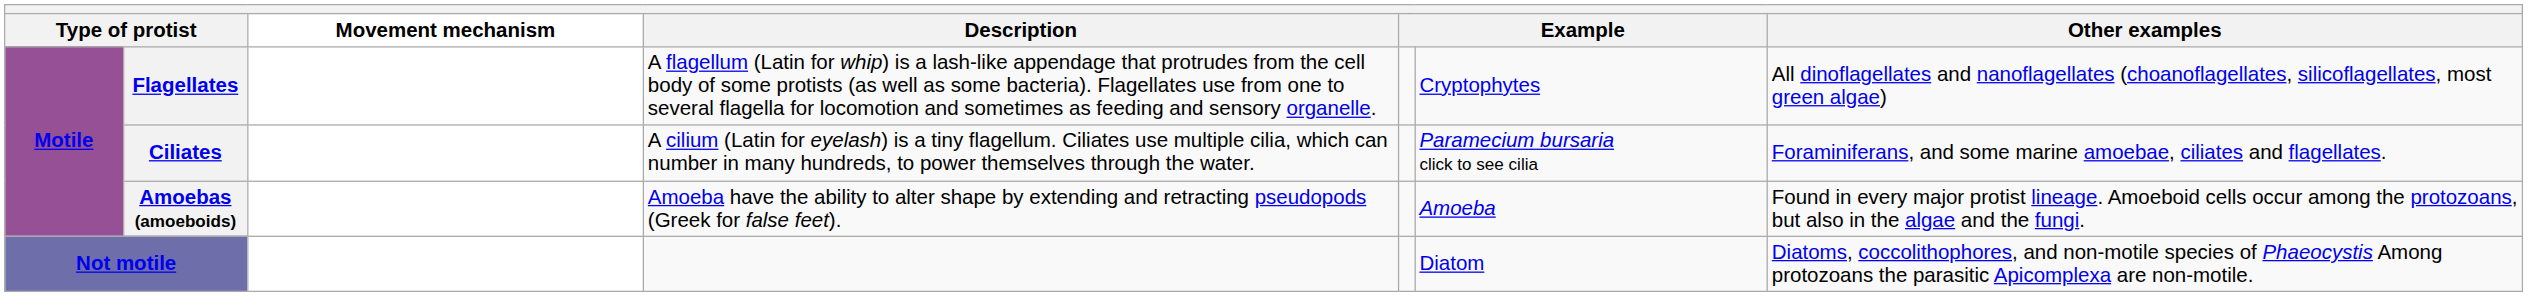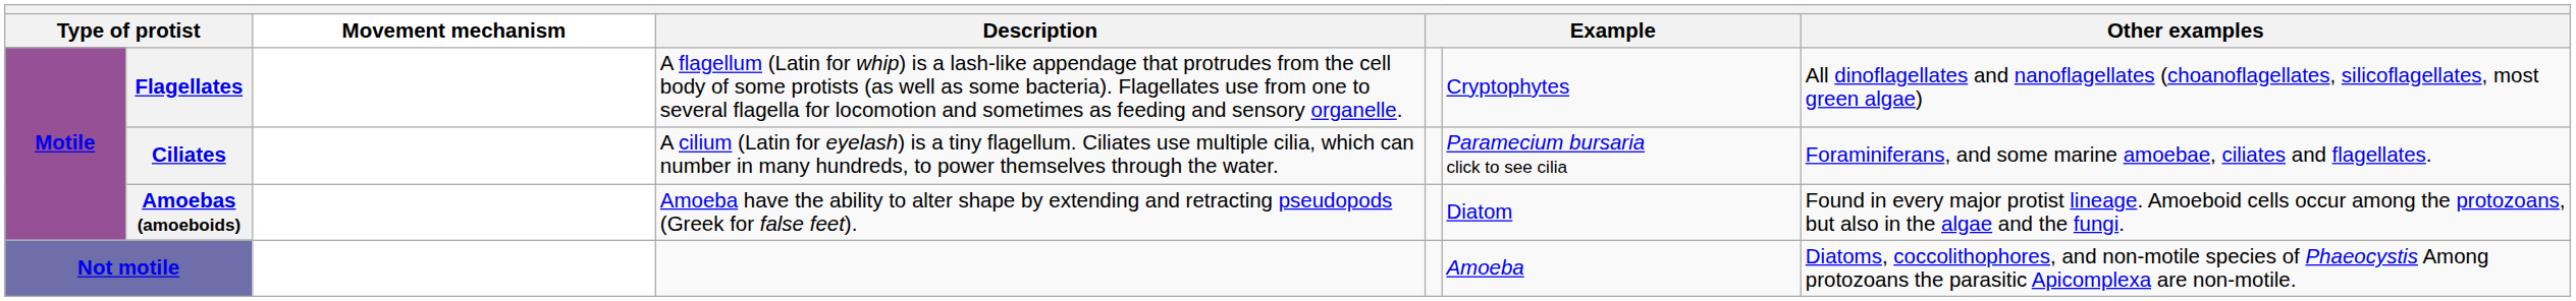 <table class="wikitable">
 <tr>
 <th colspan=9></th>
 </tr>
 <tr>
 <th colspan=2>Type of protist</th>
 <th style="background:rgb(255,255,255)">Movement mechanism</th>
 <th width=30%>Description</th>
 <th colspan=2>Example</th>
 <th width=30%>Other examples</th>
 </tr>
 <tr>
 <th rowspan=3 style="background:rgb(150,80,150)"><a href='#'><span>Motile</span></a></th>
 <th width=90px><a href='#'>Flagellates</a></th>
 <td style="background:rgb(255,255,255)"></td>
 <td>A <a href='#'>flagellum</a> (Latin for <em>whip</em>) is a lash-like appendage that protrudes from the cell body of some protists (as well as some bacteria). Flagellates use from one to several flagella for locomotion and sometimes as feeding and sensory <a href='#'>organelle</a>.</td>
 <td></td>
 <td><a href='#'>Cryptophytes</a></td>
 <td>All <a href='#'>dinoflagellates</a> and <a href='#'>nanoflagellates</a> (<a href='#'>choanoflagellates</a>, <a href='#'>silicoflagellates</a>, most <a href='#'>green algae</a>)<br></td>
 </tr>
 <tr>
 <th><a href='#'>Ciliates</a></th>
 <td style="background:rgb(255,255,255)"></td>
 <td>A <a href='#'>cilium</a> (Latin for <em>eyelash</em>) is a tiny flagellum. Ciliates use multiple cilia, which can number in many hundreds, to power themselves through the water.</td>
 <td></td>
 <td><em><a href='#'>Paramecium bursaria</a></em><br><small>click to see cilia</small></td>
 <td><a href='#'>Foraminiferans</a>, and some marine <a href='#'>amoebae</a>, <a href='#'>ciliates</a> and <a href='#'>flagellates</a>.</td>
 </tr>
 <tr>
 <th><a href='#'>Amoebas</a><br><small>(amoeboids)</small></th>
 <td style="background:rgb(255,255,255)"></td>
 <td><a href='#'>Amoeba</a> have the ability to alter shape by extending and retracting <a href='#'>pseudopods</a> (Greek for <em>false feet</em>).</td>
 <td></td>
-<td><em><a href='#'>Amoeba</a></em></td>
+<td><a href='#'>Diatom</a></td>
 <td>Found in every major protist <a href='#'>lineage</a>. Amoeboid cells occur among the <a href='#'>protozoans</a>, but also in the <a href='#'>algae</a> and the <a href='#'>fungi</a>.</td>
 </tr>
 <tr>
 <th colspan=2 style="background:rgb(110,110,170)"><a href='#'><span>Not motile</span></a></th>
 <td style="background:rgb(255,255,255)"></td>
 <td></td>
 <td></td>
-<td><a href='#'>Diatom</a></td>
+<td><em><a href='#'>Amoeba</a></em></td>
 <td><a href='#'>Diatoms</a>, <a href='#'>coccolithophores</a>, and non‐motile species of <em><a href='#'>Phaeocystis</a></em> Among protozoans the parasitic <a href='#'>Apicomplexa</a> are non‐motile.</td>
 </tr>
 </table>
